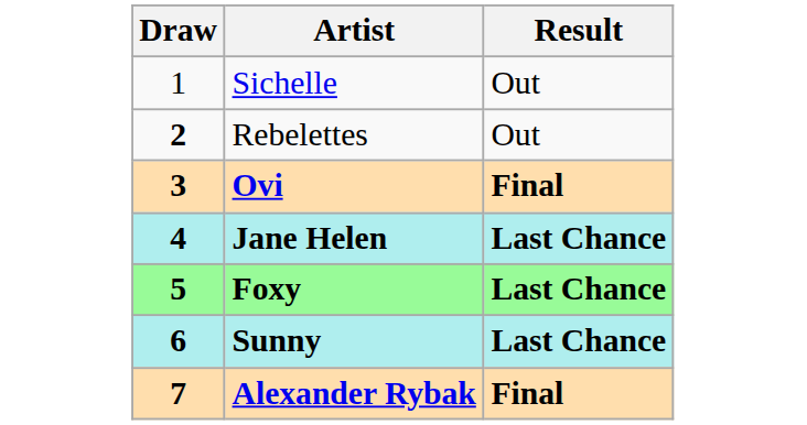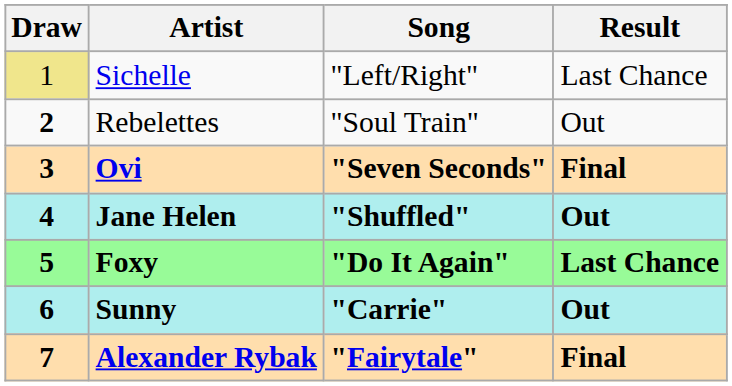 <table class="sortable wikitable" style="margin: 1em auto 1em auto; text-align:center">
 <tr>
 <th>Draw</th>
 <th>Artist</th>
+<th>Song</th>
 <th>Result</th>
 </tr>
 <tr>
-<td>1</td>
+<td style="background: khaki;">1</td>
 <td style="text-align:left;"><a href='#'>Sichelle</a></td>
-<td style="text-align:left;">Out</td>
+<td style="text-align:left;">"Left/Right"</td>
+<td style="text-align:left;">Last Chance</td>
 </tr>
 <tr>
 <td><strong>2</strong></td>
 <td style="text-align:left;">Rebelettes</td>
+<td style="text-align:left;">"Soul Train"</td>
 <td style="text-align:left;">Out</td>
 </tr>
 <tr style="font-weight:bold; background:navajowhite;">
 <td>3</td>
 <td style="text-align:left;"><a href='#'>Ovi</a></td>
+<td style="text-align:left;">"Seven Seconds"</td>
 <td style="text-align:left;">Final</td>
 </tr>
 <tr style="font-weight:bold; background:paleturquoise;">
 <td>4</td>
 <td style="text-align:left;">Jane Helen</td>
-<td style="text-align:left;">Last Chance</td>
+<td style="text-align:left;">"Shuffled"</td>
+<td style="text-align:left;">Out</td>
 </tr>
 <tr style="font-weight:bold; background:palegreen;">
 <td>5</td>
 <td style="text-align:left;">Foxy</td>
+<td style="text-align:left;">"Do It Again"</td>
 <td style="text-align:left;">Last Chance</td>
 </tr>
 <tr style="font-weight:bold; background:paleturquoise;">
 <td>6</td>
 <td style="text-align:left;">Sunny</td>
-<td style="text-align:left;">Last Chance</td>
+<td style="text-align:left;">"Carrie"</td>
+<td style="text-align:left;">Out</td>
 </tr>
 <tr style="font-weight:bold; background:navajowhite;">
 <td>7</td>
 <td style="text-align:left;"><a href='#'>Alexander Rybak</a></td>
+<td style="text-align:left;">"<a href='#'>Fairytale</a>"</td>
 <td style="text-align:left;">Final</td>
 </tr>
 </table>
